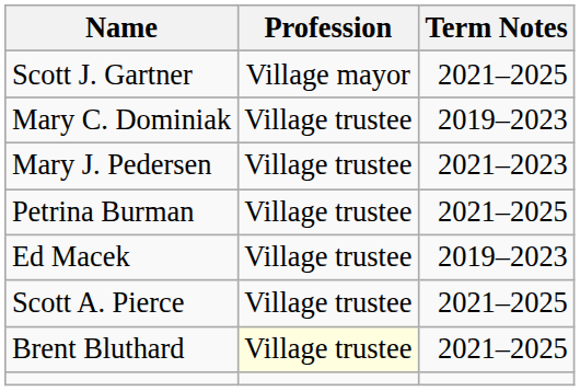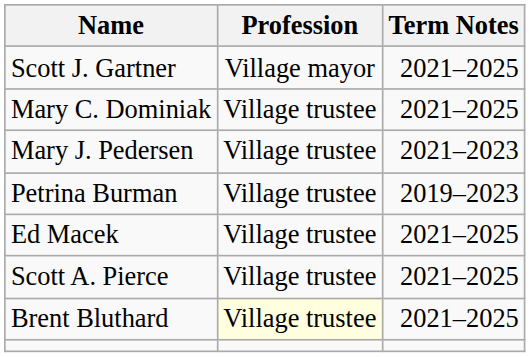 <table class="wikitable sortable">
 <tr>
 <th align="left">Name</th>
 <th style="text-align:center;">Profession</th>
 <th align="right">Term Notes</th>
 </tr>
 <tr>
 <td align="left">Scott J. Gartner</td>
 <td style="text-align:center;">Village mayor</td>
 <td align="right">2021–2025</td>
 </tr>
 <tr>
 <td align="left">Mary C. Dominiak</td>
 <td style="text-align:center;">Village trustee</td>
-<td align="right">2019–2023</td>
+<td align="right">2021–2025</td>
 </tr>
 <tr>
 <td align="left">Mary J. Pedersen</td>
 <td style="text-align:center;">Village trustee</td>
 <td align="right">2021–2023</td>
 </tr>
 <tr>
 <td align="left">Petrina Burman</td>
 <td style="text-align:center;">Village trustee</td>
-<td align="right">2021–2025</td>
+<td align="right">2019–2023</td>
 </tr>
 <tr>
 <td align="left">Ed Macek</td>
 <td style="text-align:center;">Village trustee</td>
-<td align="right">2019–2023</td>
+<td align="right">2021–2025</td>
 </tr>
 <tr>
 <td align="left">Scott A. Pierce</td>
 <td style="text-align:center;">Village trustee</td>
 <td align="right">2021–2025</td>
 </tr>
 <tr>
 <td align="left">Brent Bluthard</td>
 <td style="background: lightyellow; text-align:center;">Village trustee</td>
 <td align="right">2021–2025</td>
 </tr>
 <tr>
 <td align="left"></td>
 <td style="text-align:center;"></td>
 <td align="right"></td>
 </tr>
 </table>
